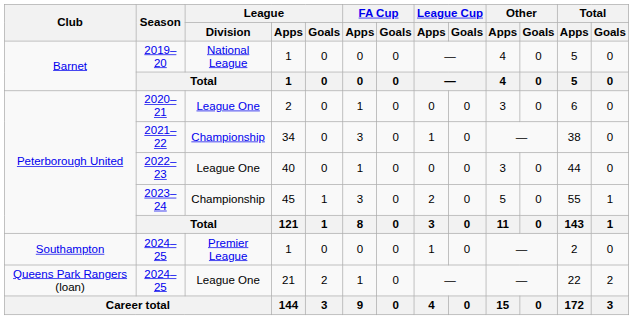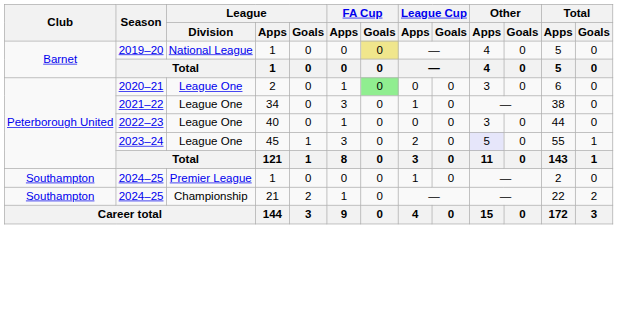 <table class="wikitable" style="text-align:center">
 <tr>
 <th rowspan="2">Club</th>
 <th rowspan="2">Season</th>
 <th colspan="3">League</th>
 <th colspan="2"><a href='#'>FA Cup</a></th>
 <th colspan="2"><a href='#'>League Cup</a></th>
 <th colspan="2">Other</th>
 <th colspan="2">Total</th>
 </tr>
 <tr>
 <th>Division</th>
 <th>Apps</th>
 <th>Goals</th>
 <th>Apps</th>
 <th>Goals</th>
 <th>Apps</th>
 <th>Goals</th>
 <th>Apps</th>
 <th>Goals</th>
 <th>Apps</th>
 <th>Goals</th>
 </tr>
 <tr>
 <td rowspan="2"><a href='#'>Barnet</a></td>
 <td><a href='#'>2019–20</a></td>
 <td><a href='#'>National League</a></td>
 <td>1</td>
 <td>0</td>
 <td>0</td>
-<td>0</td>
+<td style="background: khaki;">0</td>
 <td colspan="2">—</td>
 <td>4</td>
 <td>0</td>
 <td>5</td>
 <td>0</td>
 </tr>
 <tr>
 <th colspan="2">Total</th>
 <th>1</th>
 <th>0</th>
 <th>0</th>
 <th>0</th>
 <th colspan="2">—</th>
 <th>4</th>
 <th>0</th>
 <th>5</th>
 <th>0</th>
 </tr>
 <tr>
 <td rowspan="5"><a href='#'>Peterborough United</a></td>
 <td><a href='#'>2020–21</a></td>
 <td><a href='#'>League One</a></td>
 <td>2</td>
 <td>0</td>
 <td>1</td>
-<td>0</td>
+<td style="background: lightgreen;">0</td>
 <td>0</td>
 <td>0</td>
 <td>3</td>
 <td>0</td>
 <td>6</td>
 <td>0</td>
 </tr>
 <tr>
 <td><a href='#'>2021–22</a></td>
-<td><a href='#'>Championship</a></td>
+<td>League One</td>
 <td>34</td>
 <td>0</td>
 <td>3</td>
 <td>0</td>
 <td>1</td>
 <td>0</td>
 <td colspan="2">—</td>
 <td>38</td>
 <td>0</td>
 </tr>
 <tr>
 <td><a href='#'>2022–23</a></td>
 <td>League One</td>
 <td>40</td>
 <td>0</td>
 <td>1</td>
 <td>0</td>
 <td>0</td>
 <td>0</td>
 <td>3</td>
 <td>0</td>
 <td>44</td>
 <td>0</td>
 </tr>
 <tr>
 <td><a href='#'>2023–24</a></td>
-<td>Championship</td>
+<td>League One</td>
 <td>45</td>
 <td>1</td>
 <td>3</td>
 <td>0</td>
 <td>2</td>
 <td>0</td>
-<td>5</td>
+<td style="background: lavender;">5</td>
 <td>0</td>
 <td>55</td>
 <td>1</td>
 </tr>
 <tr>
 <th colspan="2">Total</th>
 <th>121</th>
 <th>1</th>
 <th>8</th>
 <th>0</th>
 <th>3</th>
 <th>0</th>
 <th>11</th>
 <th>0</th>
 <th>143</th>
 <th>1</th>
 </tr>
 <tr>
 <td><a href='#'>Southampton</a></td>
 <td><a href='#'>2024–25</a></td>
 <td><a href='#'>Premier League</a></td>
 <td>1</td>
 <td>0</td>
 <td>0</td>
 <td>0</td>
 <td>1</td>
 <td>0</td>
 <td colspan="2">—</td>
 <td>2</td>
 <td>0</td>
 </tr>
 <tr>
-<td><a href='#'>Queens Park Rangers</a> (loan)</td>
+<td><a href='#'>Southampton</a></td>
 <td><a href='#'>2024–25</a></td>
-<td>League One</td>
+<td>Championship</td>
 <td>21</td>
 <td>2</td>
 <td>1</td>
 <td>0</td>
 <td colspan="2">—</td>
 <td colspan="2">—</td>
 <td>22</td>
 <td>2</td>
 </tr>
 <tr>
 <th colspan="3">Career total</th>
 <th>144</th>
 <th>3</th>
 <th>9</th>
 <th>0</th>
 <th>4</th>
 <th>0</th>
 <th>15</th>
 <th>0</th>
 <th>172</th>
 <th>3</th>
 </tr>
 </table>
